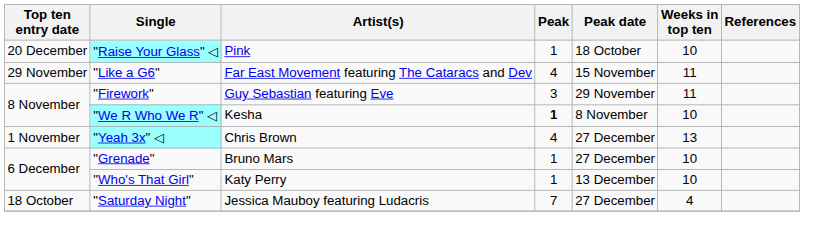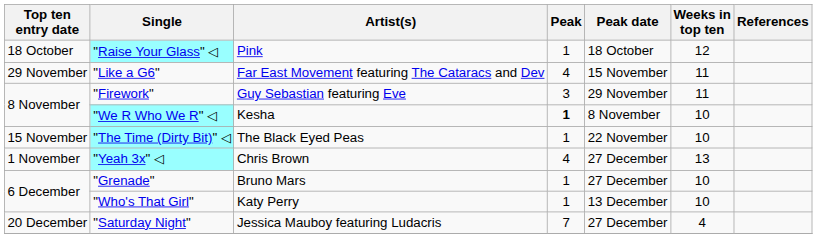 <table class="wikitable sortable">
 <tr>
 <th>Top ten<br>entry date</th>
 <th>Single</th>
 <th>Artist(s)</th>
 <th data-sort-type="number">Peak</th>
 <th>Peak date</th>
 <th data-sort-type="number">Weeks in<br>top ten</th>
 <th>References</th>
 </tr>
 <tr>
-<td>20 December</td>
+<td>18 October</td>
 <td style="background:#9ff;">"<a href='#'>Raise Your Glass</a>" ◁</td>
 <td><a href='#'>Pink</a></td>
 <td style="text-align:center;">1</td>
 <td>18 October</td>
-<td style="text-align:center;">10</td>
+<td style="text-align:center;">12</td>
 <td style="text-align:center;"></td>
 </tr>
 <tr>
 <td>29 November</td>
 <td>"<a href='#'>Like a G6</a>"</td>
 <td><a href='#'>Far East Movement</a> featuring <a href='#'>The Cataracs</a> and <a href='#'>Dev</a></td>
 <td style="text-align:center;">4</td>
 <td>15 November</td>
 <td style="text-align:center;">11</td>
 <td style="text-align:center;"></td>
 </tr>
 <tr>
 <td rowspan=2>8 November</td>
 <td>"<a href='#'>Firework</a>"</td>
 <td><a href='#'>Guy Sebastian</a> featuring <a href='#'>Eve</a></td>
 <td style="text-align:center;">3</td>
 <td>29 November</td>
 <td style="text-align:center;">11</td>
 <td style="text-align:center;"></td>
 </tr>
 <tr>
 <td style="background:#9ff;">"<a href='#'>We R Who We R</a>" ◁</td>
 <td>Kesha</td>
 <td style="text-align:center;"><strong>1</strong></td>
 <td>8 November</td>
+<td style="text-align:center;">10</td>
+<td style="text-align:center;"></td>
+</tr>
+<tr>
+<td>15 November</td>
+<td style="background:#9ff;">"<a href='#'>The Time (Dirty Bit)</a>" ◁</td>
+<td>The Black Eyed Peas</td>
+<td style="text-align:center;">1</td>
+<td>22 November</td>
 <td style="text-align:center;">10</td>
 <td style="text-align:center;"></td>
 </tr>
 <tr>
 <td>1 November</td>
 <td style="background:#9ff;">"<a href='#'>Yeah 3x</a>" ◁</td>
 <td>Chris Brown</td>
 <td style="text-align:center;">4</td>
 <td>27 December</td>
 <td style="text-align:center;">13</td>
 <td style="text-align:center;"></td>
 </tr>
 <tr>
 <td rowspan=2>6 December</td>
 <td>"<a href='#'>Grenade</a>"</td>
 <td>Bruno Mars</td>
 <td style="text-align:center;">1</td>
 <td>27 December</td>
 <td style="text-align:center;">10</td>
 <td style="text-align:center;"></td>
 </tr>
 <tr>
 <td>"<a href='#'>Who's That Girl</a>"</td>
 <td>Katy Perry</td>
 <td style="text-align:center;">1</td>
 <td>13 December</td>
 <td style="text-align:center;">10</td>
 <td style="text-align:center;"></td>
 </tr>
 <tr>
-<td>18 October</td>
+<td>20 December</td>
 <td>"<a href='#'>Saturday Night</a>"</td>
 <td>Jessica Mauboy featuring Ludacris</td>
 <td style="text-align:center;">7</td>
 <td>27 December</td>
 <td style="text-align:center;">4</td>
 <td style="text-align:center;"></td>
 </tr>
 <tr>
 </tr>
 </table>
